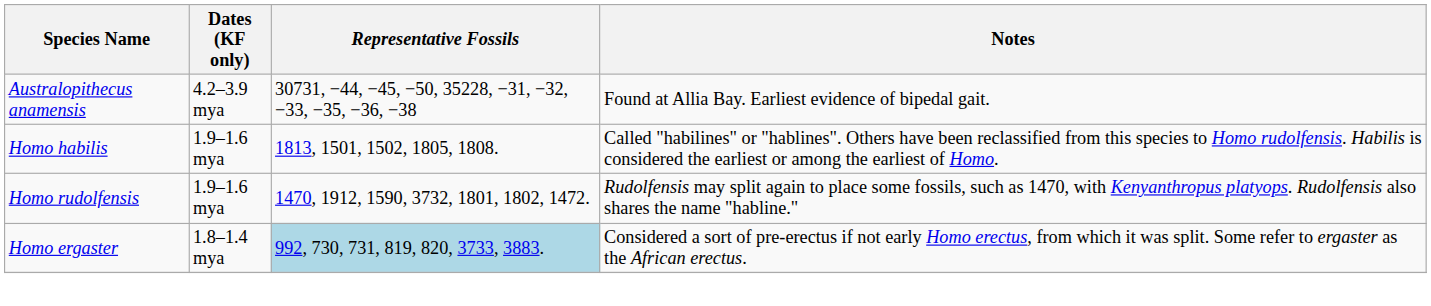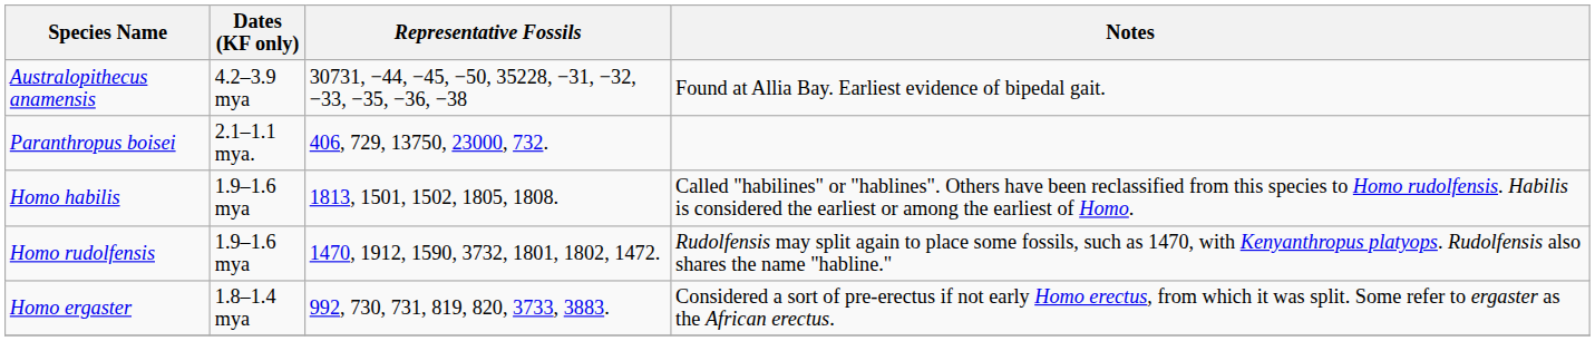 <table class="wikitable">
 <tr>
 <th><strong>Species Name</strong></th>
 <th><strong>Dates<br>(KF only)</strong></th>
 <th><em>Representative Fossils</em></th>
 <th><strong>Notes</strong></th>
 </tr>
 <tr>
 <td><em><a href='#'>Australopithecus anamensis</a></em></td>
 <td>4.2–3.9 mya</td>
 <td>30731, −44, −45, −50, 35228, −31, −32, −33, −35, −36, −38</td>
 <td>Found at Allia Bay. Earliest evidence of bipedal gait.</td>
+</tr>
+<tr>
+<td><em><a href='#'>Paranthropus boisei</a></em></td>
+<td>2.1–1.1 mya.</td>
+<td><a href='#'>406</a>, 729, 13750, <a href='#'>23000</a>, <a href='#'>732</a>.</td>
+<td></td>
 </tr>
 <tr>
 <td><em><a href='#'>Homo habilis</a></em></td>
 <td>1.9–1.6 mya</td>
 <td><a href='#'>1813</a>, 1501, 1502, 1805, 1808.</td>
 <td>Called "habilines" or "hablines". Others have been reclassified from this species to <em><a href='#'>Homo rudolfensis</a></em>. <em>Habilis</em> is considered the earliest or among the earliest of <em><a href='#'>Homo</a></em>.</td>
 </tr>
 <tr>
 <td><em><a href='#'>Homo rudolfensis</a></em></td>
 <td>1.9–1.6 mya</td>
 <td><a href='#'>1470</a>, 1912, 1590, 3732, 1801, 1802, 1472.</td>
 <td><em>Rudolfensis</em> may split again to place some fossils, such as 1470, with <em><a href='#'>Kenyanthropus platyops</a></em>. <em>Rudolfensis</em> also shares the name "habline."</td>
 </tr>
 <tr>
 <td><em><a href='#'>Homo ergaster</a></em></td>
 <td>1.8–1.4 mya</td>
-<td style="background: lightblue;"><a href='#'>992</a>, 730, 731, 819, 820, <a href='#'>3733</a>, <a href='#'>3883</a>.</td>
+<td><a href='#'>992</a>, 730, 731, 819, 820, <a href='#'>3733</a>, <a href='#'>3883</a>.</td>
 <td>Considered a sort of pre-erectus if not early <em><a href='#'>Homo erectus</a></em>, from which it was split. Some refer to <em>ergaster</em> as the <em>African erectus</em>.</td>
 </tr>
 <tr>
 </tr>
 </table>
